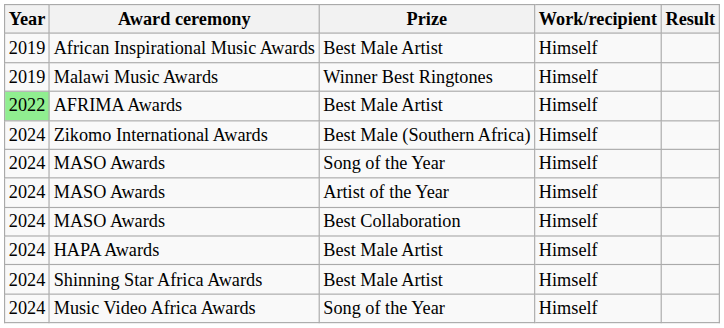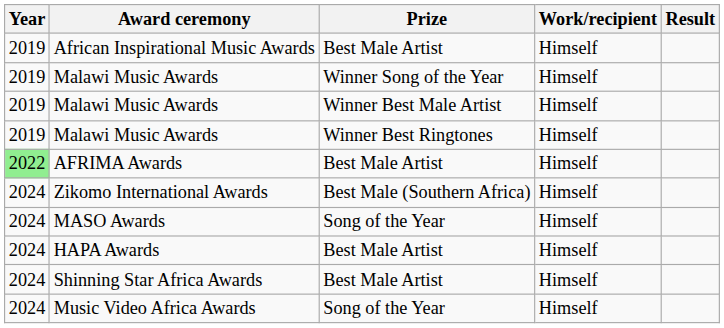 <table class="wikitable">
 <tr>
 <th>Year</th>
 <th>Award ceremony</th>
 <th>Prize</th>
 <th>Work/recipient</th>
 <th>Result</th>
 </tr>
 <tr>
 <td><div>2019</div></td>
 <td>African Inspirational Music Awards</td>
 <td>Best Male Artist</td>
+<td>Himself</td>
+<td></td>
+</tr>
+<tr>
+<td><div>2019</div></td>
+<td>Malawi Music Awards</td>
+<td>Winner Song of the Year</td>
+<td>Himself</td>
+<td></td>
+</tr>
+<tr>
+<td><div>2019</div></td>
+<td>Malawi Music Awards</td>
+<td>Winner Best Male Artist</td>
 <td>Himself</td>
 <td></td>
 </tr>
 <tr>
 <td><div>2019</div></td>
 <td>Malawi Music Awards</td>
 <td>Winner Best Ringtones</td>
 <td>Himself</td>
 <td></td>
 </tr>
 <tr>
 <td style="background: lightgreen;"><div>2022</div></td>
 <td>AFRIMA Awards</td>
 <td>Best Male Artist</td>
 <td>Himself</td>
 <td></td>
 </tr>
 <tr>
 <td><div>2024</div></td>
 <td>Zikomo International Awards</td>
 <td>Best Male (Southern Africa)</td>
 <td>Himself</td>
 <td></td>
 </tr>
 <tr>
 <td><div>2024</div></td>
 <td>MASO Awards</td>
 <td>Song of the Year</td>
 <td>Himself</td>
 <td></td>
 </tr>
 <tr>
 <td><div>2024</div></td>
-<td>MASO Awards</td>
-<td>Artist of the Year</td>
-<td>Himself</td>
-<td></td>
-</tr>
-<tr>
-<td><div>2024</div></td>
-<td>MASO Awards</td>
-<td>Best Collaboration</td>
-<td>Himself</td>
-<td></td>
-</tr>
-<tr>
-<td><div>2024</div></td>
 <td>HAPA Awards</td>
 <td>Best Male Artist</td>
 <td>Himself</td>
 <td></td>
 </tr>
 <tr>
 <td><div>2024</div></td>
 <td>Shinning Star Africa Awards</td>
 <td>Best Male Artist</td>
 <td>Himself</td>
 <td></td>
 </tr>
 <tr>
 <td><div>2024</div></td>
 <td>Music Video Africa Awards</td>
 <td>Song of the Year</td>
 <td>Himself</td>
 <td></td>
 </tr>
 </table>
